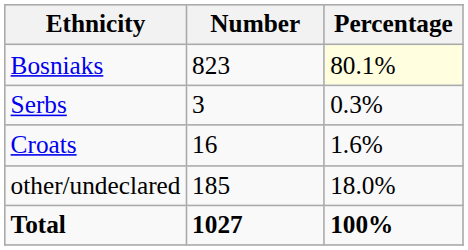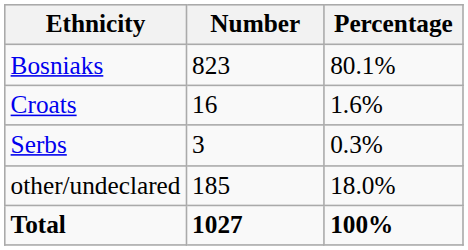 <table class="wikitable">
 <tr>
 <th width="100px">Ethnicity</th>
 <th width="80px">Number</th>
 <th width="80px">Percentage</th>
 </tr>
 <tr>
 <td><a href='#'>Bosniaks</a></td>
 <td>823</td>
-<td style="background: lightyellow;">80.1%</td>
+<td>80.1%</td>
+</tr>
+<tr>
+<td><a href='#'>Croats</a></td>
+<td>16</td>
+<td>1.6%</td>
 </tr>
 <tr>
 <td><a href='#'>Serbs</a></td>
 <td>3</td>
 <td>0.3%</td>
-</tr>
-<tr>
-<td><a href='#'>Croats</a></td>
-<td>16</td>
-<td>1.6%</td>
 </tr>
 <tr>
 <td>other/undeclared</td>
 <td>185</td>
 <td>18.0%</td>
 </tr>
 <tr>
 <td><strong>Total</strong></td>
 <td><strong>1027</strong></td>
 <td><strong>100%</strong></td>
 </tr>
 </table>
